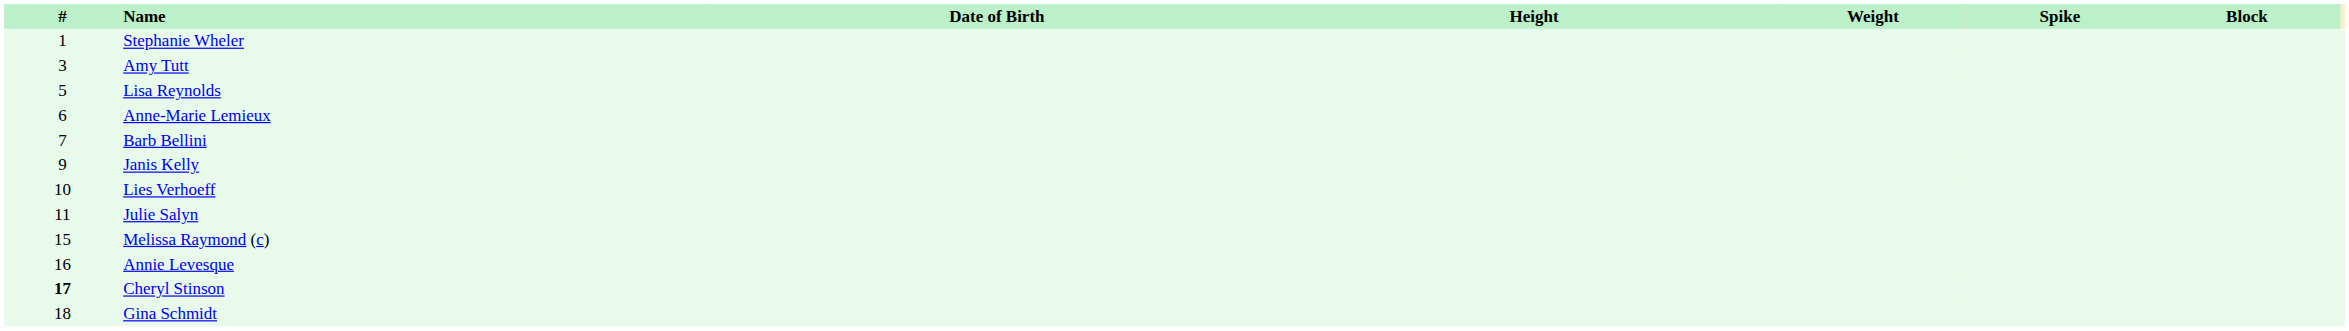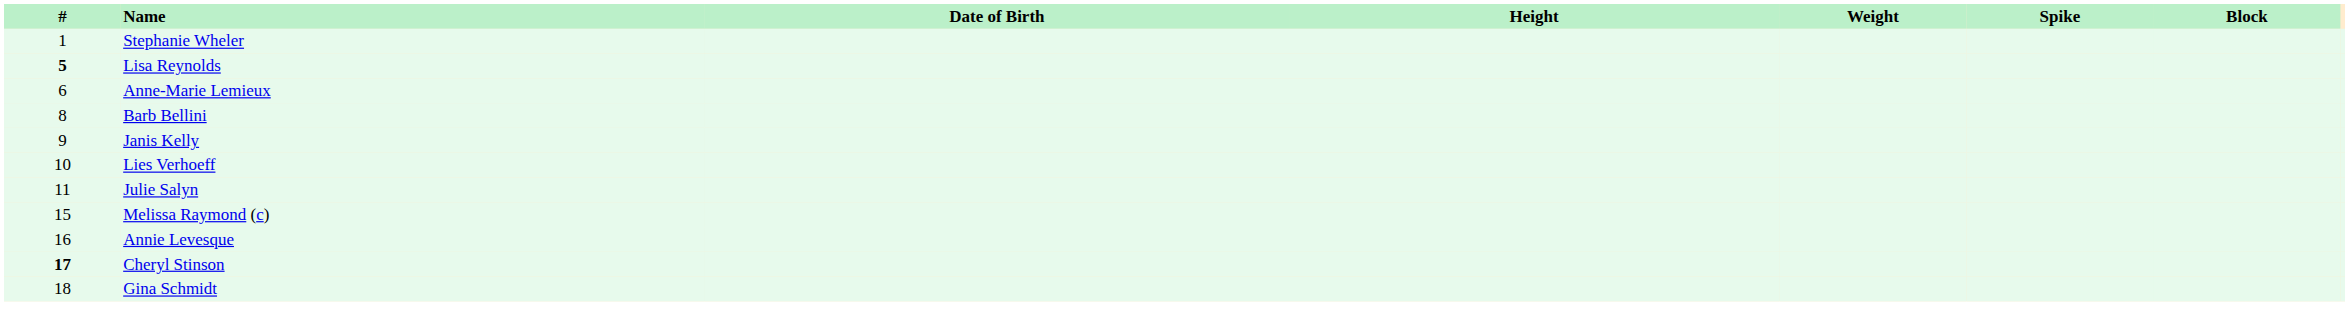 <table border=0 cellpadding=2 cellspacing=0  |- bgcolor=#FFECCE style="text-align:center; font-size:90%;" width=100%>
 <tr bgcolor=#BBF0C9>
 <th width=5%>#</th>
 <th width=25% align=left>Name</th>
 <th width=25%>Date of Birth</th>
 <th width=21%>Height</th>
 <th width=8%>Weight</th>
 <th width=8%>Spike</th>
 <th width=8%>Block</th>
 </tr>
 <tr bgcolor=#E7FAEC>
 <td>1</td>
 <td align=left><a href='#'>Stephanie Wheler</a></td>
 <td></td>
 <td></td>
 <td></td>
 <td></td>
 <td></td>
 <td></td>
 </tr>
 <tr bgcolor=#E7FAEC>
-<td>3</td>
-<td align=left><a href='#'>Amy Tutt</a></td>
-<td></td>
-<td></td>
-<td></td>
-<td></td>
-<td></td>
-<td></td>
-</tr>
-<tr bgcolor=#E7FAEC>
-<td>5</td>
+<td><strong>5</strong></td>
 <td align=left><a href='#'>Lisa Reynolds</a></td>
 <td></td>
 <td></td>
 <td></td>
 <td></td>
 <td></td>
 <td></td>
 </tr>
 <tr bgcolor=#E7FAEC>
 <td>6</td>
 <td align=left><a href='#'>Anne-Marie Lemieux</a></td>
 <td></td>
 <td></td>
 <td></td>
 <td></td>
 <td></td>
 <td></td>
 </tr>
 <tr bgcolor=#E7FAEC>
-<td>7</td>
+<td>8</td>
 <td align=left><a href='#'>Barb Bellini</a></td>
 <td></td>
 <td></td>
 <td></td>
 <td></td>
 <td></td>
 <td></td>
 </tr>
 <tr bgcolor=#E7FAEC>
 <td>9</td>
 <td align=left><a href='#'>Janis Kelly</a></td>
 <td></td>
 <td></td>
 <td></td>
 <td></td>
 <td></td>
 <td></td>
 </tr>
 <tr bgcolor=#E7FAEC>
 <td>10</td>
 <td align=left><a href='#'>Lies Verhoeff</a></td>
 <td></td>
 <td></td>
 <td></td>
 <td></td>
 <td></td>
 <td></td>
 </tr>
 <tr bgcolor=#E7FAEC>
 <td>11</td>
 <td align=left><a href='#'>Julie Salyn</a></td>
 <td></td>
 <td></td>
 <td></td>
 <td></td>
 <td></td>
 <td></td>
 </tr>
 <tr bgcolor=#E7FAEC>
 <td>15</td>
 <td align=left><a href='#'>Melissa Raymond</a> (<a href='#'>c</a>)</td>
 <td></td>
 <td></td>
 <td></td>
 <td></td>
 <td></td>
 <td></td>
 </tr>
 <tr bgcolor=#E7FAEC>
 <td>16</td>
 <td align=left><a href='#'>Annie Levesque</a></td>
 <td></td>
 <td></td>
 <td></td>
 <td></td>
 <td></td>
 <td></td>
 </tr>
 <tr bgcolor=#E7FAEC>
 <td><strong>17</strong></td>
 <td align=left><a href='#'>Cheryl Stinson</a></td>
 <td></td>
 <td></td>
 <td></td>
 <td></td>
 <td></td>
 <td></td>
 </tr>
 <tr bgcolor=#E7FAEC>
 <td>18</td>
 <td align=left><a href='#'>Gina Schmidt</a></td>
 <td></td>
 <td></td>
 <td></td>
 <td></td>
 <td></td>
 <td></td>
 </tr>
 </table>
